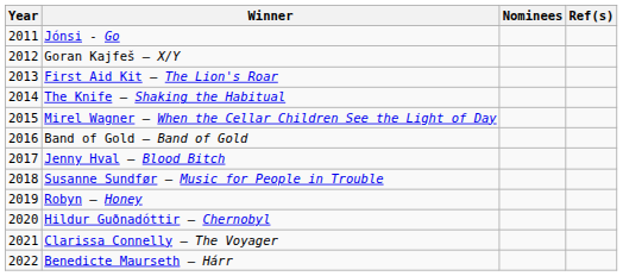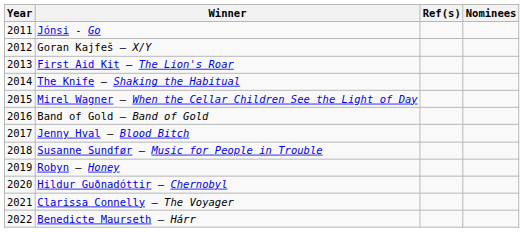 <table class="wikitable sortable">
 <tr>
 <th>Year</th>
 <th>Winner</th>
+<th class="unsortable">Ref(s)</th>
 <th class="unsortable">Nominees</th>
-<th class="unsortable">Ref(s)</th>
 </tr>
 <tr>
 <td style="text-align:center;">2011</td>
 <td> <a href='#'>Jónsi</a> - <em><a href='#'>Go</a></em></td>
+<td style="text-align:center;"></td>
 <td></td>
-<td style="text-align:center;"></td>
 </tr>
 <tr>
 <td style="text-align:center;">2012</td>
 <td> Goran Kajfeš – <em>X/Y</em></td>
+<td style="text-align:center;"></td>
 <td></td>
-<td style="text-align:center;"></td>
 </tr>
 <tr>
 <td style="text-align:center;">2013</td>
 <td> <a href='#'>First Aid Kit</a> – <em><a href='#'>The Lion's Roar</a></em></td>
+<td style="text-align:center;"></td>
 <td></td>
-<td style="text-align:center;"></td>
 </tr>
 <tr>
 <td style="text-align:center;">2014</td>
 <td> <a href='#'>The Knife</a> – <em><a href='#'>Shaking the Habitual</a></em></td>
+<td style="text-align:center;"></td>
 <td></td>
-<td style="text-align:center;"></td>
 </tr>
 <tr>
 <td style="text-align:center;">2015</td>
 <td> <a href='#'>Mirel Wagner</a> – <em><a href='#'>When the Cellar Children See the Light of Day</a></em></td>
+<td style="text-align:center;"></td>
 <td></td>
-<td style="text-align:center;"></td>
 </tr>
 <tr>
 <td style="text-align:center;">2016</td>
 <td> Band of Gold – <em>Band of Gold</em></td>
+<td style="text-align:center;"></td>
 <td></td>
-<td style="text-align:center;"></td>
 </tr>
 <tr>
 <td style="text-align:center;">2017</td>
 <td> <a href='#'>Jenny Hval</a> – <em><a href='#'>Blood Bitch</a></em></td>
+<td style="text-align:center;"></td>
 <td></td>
-<td style="text-align:center;"></td>
 </tr>
 <tr>
 <td style="text-align:center;">2018</td>
 <td> <a href='#'>Susanne Sundfør</a> — <em><a href='#'>Music for People in Trouble</a></em></td>
+<td style="text-align:center;"></td>
 <td></td>
-<td style="text-align:center;"></td>
 </tr>
 <tr>
 <td style="text-align:center;">2019</td>
 <td> <a href='#'>Robyn</a> — <em><a href='#'>Honey</a></em></td>
+<td style="text-align:center;"></td>
 <td></td>
-<td style="text-align:center;"></td>
 </tr>
 <tr>
 <td style="text-align:center;">2020</td>
 <td> <a href='#'>Hildur Guðnadóttir</a> — <em><a href='#'>Chernobyl</a></em></td>
+<td style="text-align:center;"></td>
 <td></td>
-<td style="text-align:center;"></td>
 </tr>
 <tr>
 <td style="text-align:center;">2021</td>
 <td> <a href='#'>Clarissa Connelly</a> — <em>The Voyager</em></td>
+<td style="text-align:center;"></td>
 <td></td>
-<td style="text-align:center;"></td>
 </tr>
 <tr>
 <td style="text-align:center;">2022</td>
 <td> <a href='#'>Benedicte Maurseth</a> — <em>Hárr</em></td>
+<td style="text-align:center;"></td>
 <td></td>
-<td style="text-align:center;"></td>
 </tr>
 </table>
